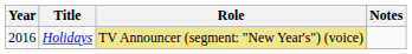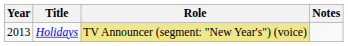 <table class="wikitable sortable">
 <tr>
 <th>Year</th>
 <th>Title</th>
 <th>Role</th>
 <th class="unsortable">Notes</th>
 </tr>
 <tr>
-<td>2016</td>
+<td>2013</td>
 <td><em><a href='#'>Holidays</a></em></td>
 <td style="background: khaki;">TV Announcer (segment: "New Year's") (voice)</td>
 <td></td>
 </tr>
 </table>
